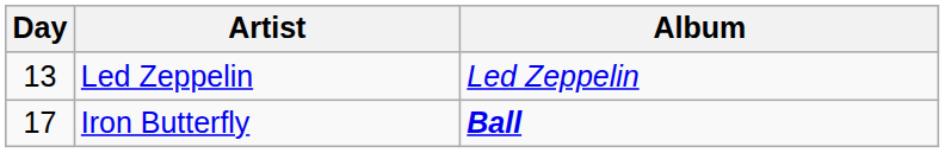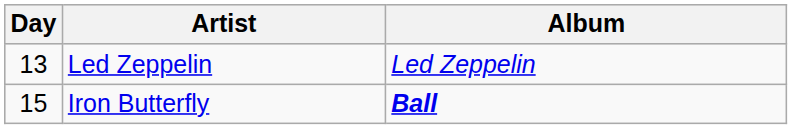 <table class="wikitable" border="1">
 <tr>
 <th>Day</th>
 <th width="200">Artist</th>
 <th width="250">Album</th>
 </tr>
 <tr>
 <td style="text-align:center;" rowspan="1">13</td>
 <td><a href='#'>Led Zeppelin</a></td>
 <td><em><a href='#'>Led Zeppelin</a></em></td>
 </tr>
 <tr>
-<td style="text-align:center;" rowspan="1">17</td>
+<td style="text-align:center;" rowspan="1">15</td>
 <td><a href='#'>Iron Butterfly</a></td>
 <td><strong><em><a href='#'>Ball</a></em></strong></td>
 </tr>
 </table>
